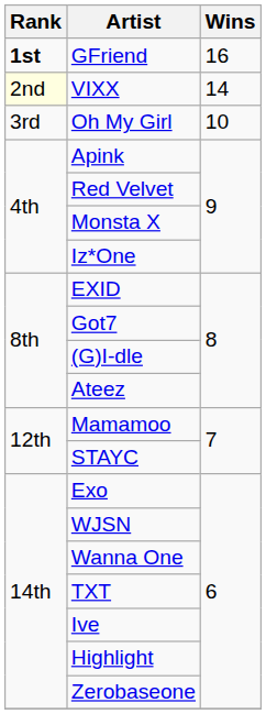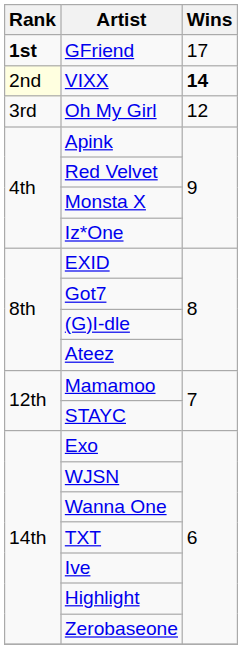 <table class="wikitable">
 <tr>
 <th>Rank</th>
 <th>Artist</th>
 <th>Wins</th>
 </tr>
 <tr>
 <td><strong>1st</strong></td>
 <td><a href='#'>GFriend</a></td>
-<td>16</td>
+<td>17</td>
 </tr>
 <tr>
 <td style="background: lightyellow;">2nd</td>
 <td><a href='#'>VIXX</a></td>
-<td>14</td>
+<td><strong>14</strong></td>
 </tr>
 <tr>
 <td>3rd</td>
 <td><a href='#'>Oh My Girl</a></td>
-<td>10</td>
+<td>12</td>
 </tr>
 <tr>
 <td rowspan="4">4th</td>
 <td><a href='#'>Apink</a></td>
 <td rowspan="4">9</td>
 </tr>
 <tr>
 <td><a href='#'>Red Velvet</a></td>
 </tr>
 <tr>
 <td><a href='#'>Monsta X</a></td>
 </tr>
 <tr>
 <td><a href='#'>Iz*One</a></td>
 </tr>
 <tr>
 <td rowspan="4">8th</td>
 <td><a href='#'>EXID</a></td>
 <td rowspan="4">8</td>
 </tr>
 <tr>
 <td><a href='#'>Got7</a></td>
 </tr>
 <tr>
 <td><a href='#'>(G)I-dle</a></td>
 </tr>
 <tr>
 <td><a href='#'>Ateez</a></td>
 </tr>
 <tr>
 <td rowspan="2">12th</td>
 <td><a href='#'>Mamamoo</a></td>
 <td rowspan="2">7</td>
 </tr>
 <tr>
 <td><a href='#'>STAYC</a></td>
 </tr>
 <tr>
 <td rowspan="7">14th</td>
 <td><a href='#'>Exo</a></td>
 <td rowspan="7">6</td>
 </tr>
 <tr>
 <td><a href='#'>WJSN</a></td>
 </tr>
 <tr>
 <td><a href='#'>Wanna One</a></td>
 </tr>
 <tr>
 <td><a href='#'>TXT</a></td>
 </tr>
 <tr>
 <td><a href='#'>Ive</a></td>
 </tr>
 <tr>
 <td><a href='#'>Highlight</a></td>
 </tr>
 <tr>
 <td><a href='#'>Zerobaseone</a></td>
 </tr>
 <tr>
 </tr>
 </table>
